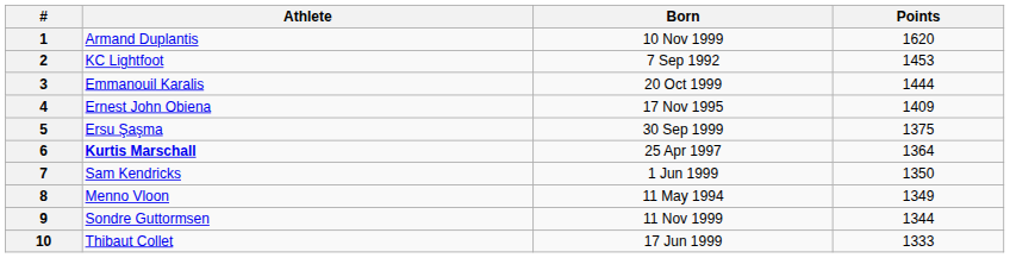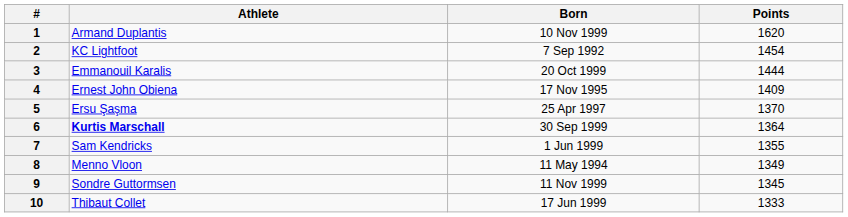 <table class="wikitable" width=80% style="font-size:90%; text-align:center;">
 <tr>
 <th>#</th>
 <th>Athlete</th>
 <th>Born</th>
 <th>Points</th>
 </tr>
 <tr>
 <th>1</th>
 <td align=left> <a href='#'>Armand Duplantis</a></td>
 <td>10 Nov 1999</td>
 <td>1620</td>
 </tr>
 <tr>
 <th>2</th>
 <td align=left> <a href='#'>KC Lightfoot</a></td>
 <td>7 Sep 1992</td>
-<td>1453</td>
+<td>1454</td>
 </tr>
 <tr>
 <th>3</th>
 <td align=left> <a href='#'>Emmanouil Karalis</a></td>
 <td>20 Oct 1999</td>
 <td>1444</td>
 </tr>
 <tr>
 <th>4</th>
 <td align=left> <a href='#'>Ernest John Obiena</a></td>
 <td>17 Nov 1995</td>
 <td>1409</td>
 </tr>
 <tr>
 <th>5</th>
 <td align=left> <a href='#'>Ersu Şaşma</a></td>
-<td>30 Sep 1999</td>
-<td>1375</td>
+<td>25 Apr 1997</td>
+<td>1370</td>
 </tr>
 <tr>
 <th>6</th>
 <td align=left><strong> <a href='#'>Kurtis Marschall</a></strong></td>
-<td>25 Apr 1997</td>
+<td>30 Sep 1999</td>
 <td>1364</td>
 </tr>
 <tr>
 <th>7</th>
 <td align=left> <a href='#'>Sam Kendricks</a></td>
 <td>1 Jun 1999</td>
-<td>1350</td>
+<td>1355</td>
 </tr>
 <tr>
 <th>8</th>
 <td align=left> <a href='#'>Menno Vloon</a></td>
 <td>11 May 1994</td>
 <td>1349</td>
 </tr>
 <tr>
 <th>9</th>
 <td align=left> <a href='#'>Sondre Guttormsen</a></td>
 <td>11 Nov 1999</td>
-<td>1344</td>
+<td>1345</td>
 </tr>
 <tr>
 <th>10</th>
 <td align=left> <a href='#'>Thibaut Collet</a></td>
 <td>17 Jun 1999</td>
 <td>1333</td>
 </tr>
 </table>
